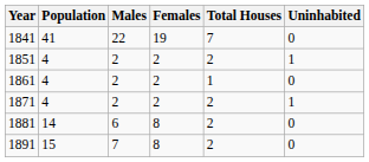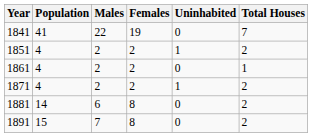 <table class="wikitable">
 <tr>
 <th>Year</th>
 <th>Population</th>
 <th>Males</th>
 <th>Females</th>
+<th>Uninhabited</th>
 <th>Total Houses</th>
-<th>Uninhabited</th>
 </tr>
 <tr>
 <td>1841</td>
 <td>41</td>
 <td>22</td>
 <td>19</td>
+<td>0</td>
 <td>7</td>
-<td>0</td>
 </tr>
 <tr>
 <td>1851</td>
 <td>4</td>
 <td>2</td>
 <td>2</td>
+<td>1</td>
 <td>2</td>
-<td>1</td>
 </tr>
 <tr>
 <td>1861</td>
 <td>4</td>
 <td>2</td>
 <td>2</td>
+<td>0</td>
 <td>1</td>
-<td>0</td>
 </tr>
 <tr>
 <td>1871</td>
 <td>4</td>
 <td>2</td>
 <td>2</td>
+<td>1</td>
 <td>2</td>
-<td>1</td>
 </tr>
 <tr>
 <td>1881</td>
 <td>14</td>
 <td>6</td>
 <td>8</td>
+<td>0</td>
 <td>2</td>
-<td>0</td>
 </tr>
 <tr>
 <td>1891</td>
 <td>15</td>
 <td>7</td>
 <td>8</td>
+<td>0</td>
 <td>2</td>
-<td>0</td>
 </tr>
 </table>
